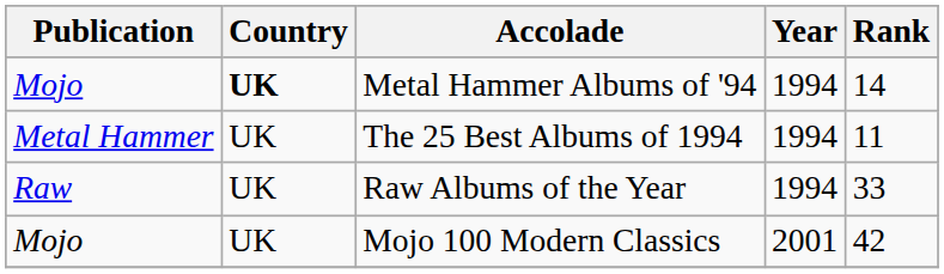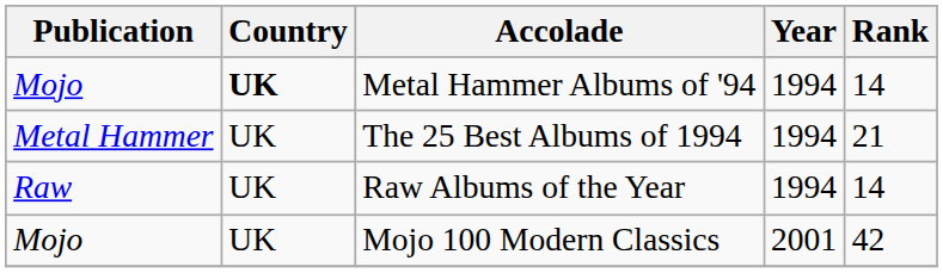 <table class="wikitable sortable">
 <tr>
 <th>Publication</th>
 <th>Country</th>
 <th>Accolade</th>
 <th>Year</th>
 <th align="center">Rank</th>
 </tr>
 <tr>
 <td><em><a href='#'>Mojo</a></em></td>
 <td><strong>UK</strong></td>
 <td>Metal Hammer Albums of '94</td>
 <td>1994</td>
 <td>14</td>
 </tr>
 <tr>
 <td><em><a href='#'>Metal Hammer</a></em></td>
 <td>UK</td>
 <td>The 25 Best Albums of 1994</td>
 <td>1994</td>
-<td>11</td>
+<td>21</td>
 </tr>
 <tr>
 <td><em><a href='#'>Raw</a></em></td>
 <td>UK</td>
 <td>Raw Albums of the Year</td>
 <td>1994</td>
-<td>33</td>
+<td>14</td>
 </tr>
 <tr>
 <td><em>Mojo</em></td>
 <td>UK</td>
 <td>Mojo 100 Modern Classics</td>
 <td>2001</td>
 <td>42</td>
 </tr>
 <tr>
 </tr>
 </table>
